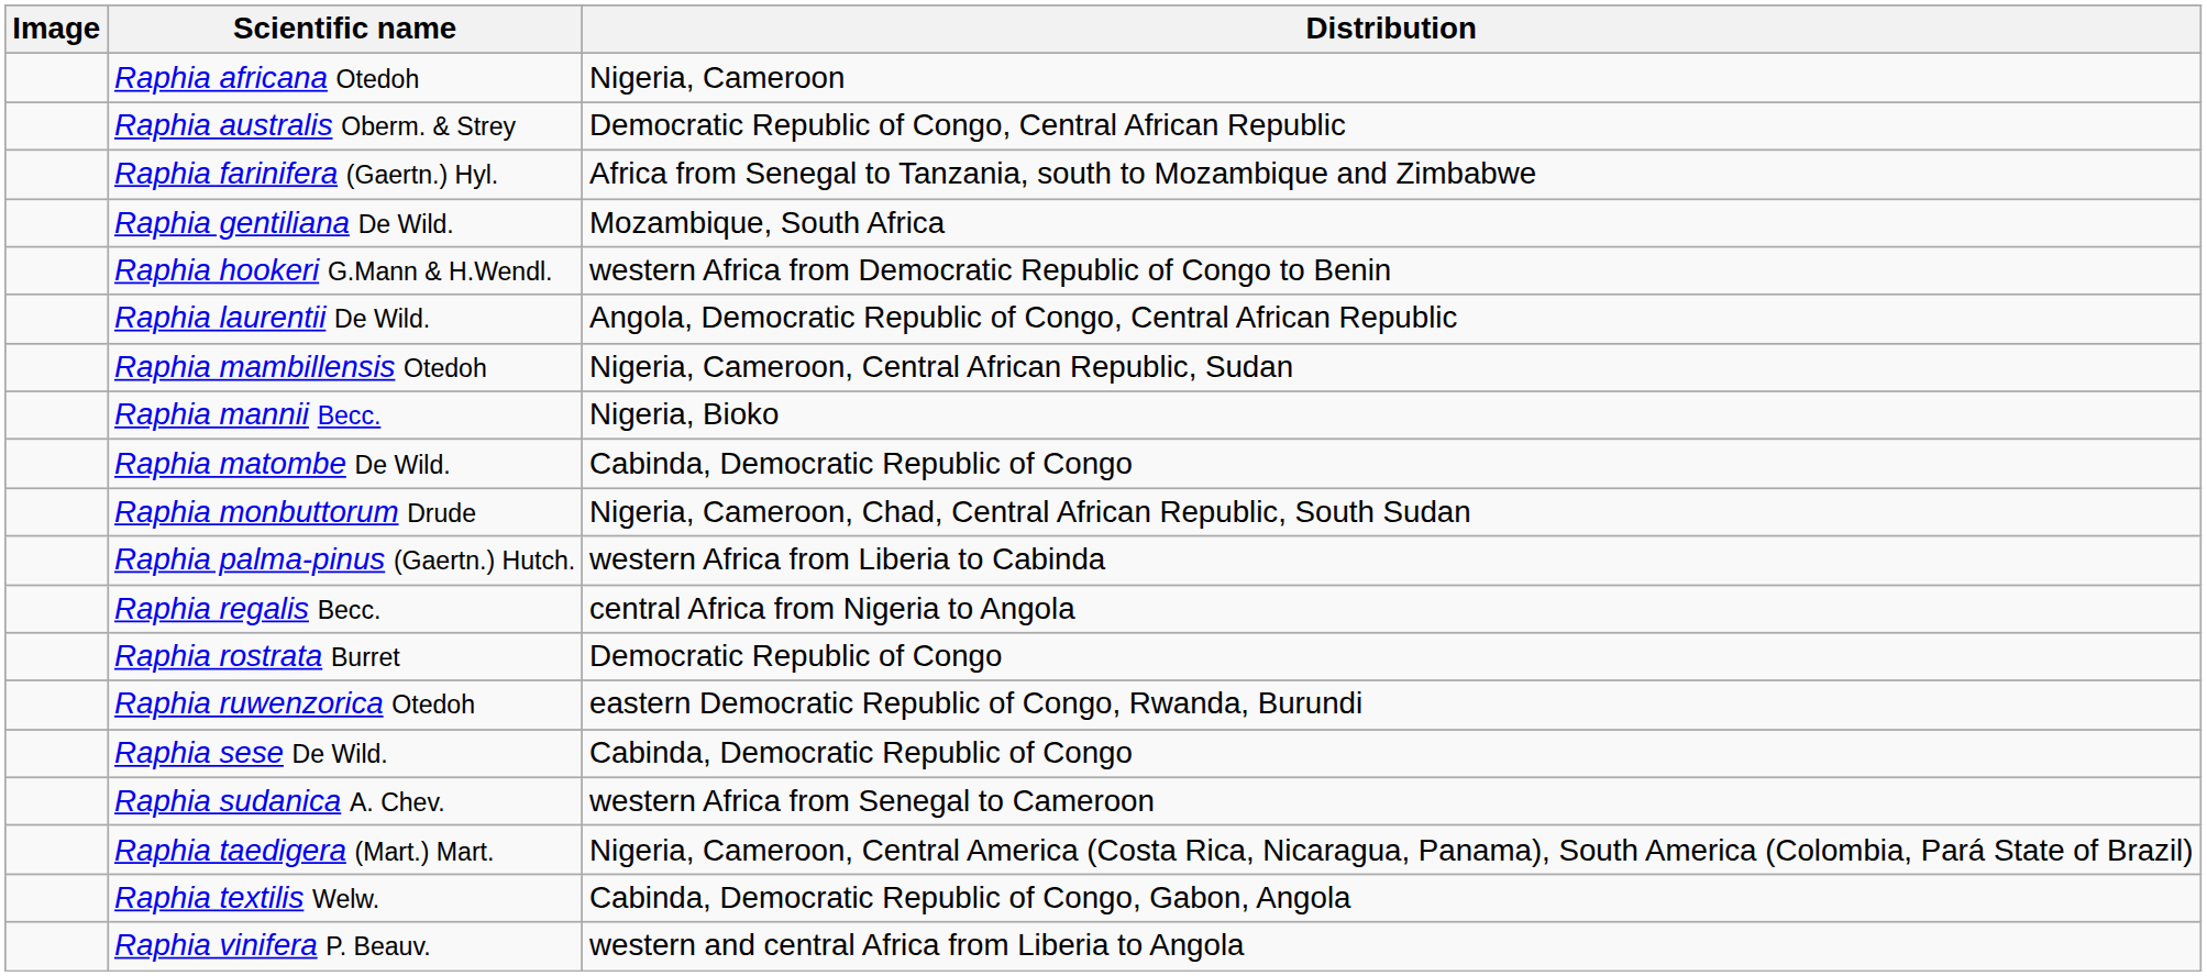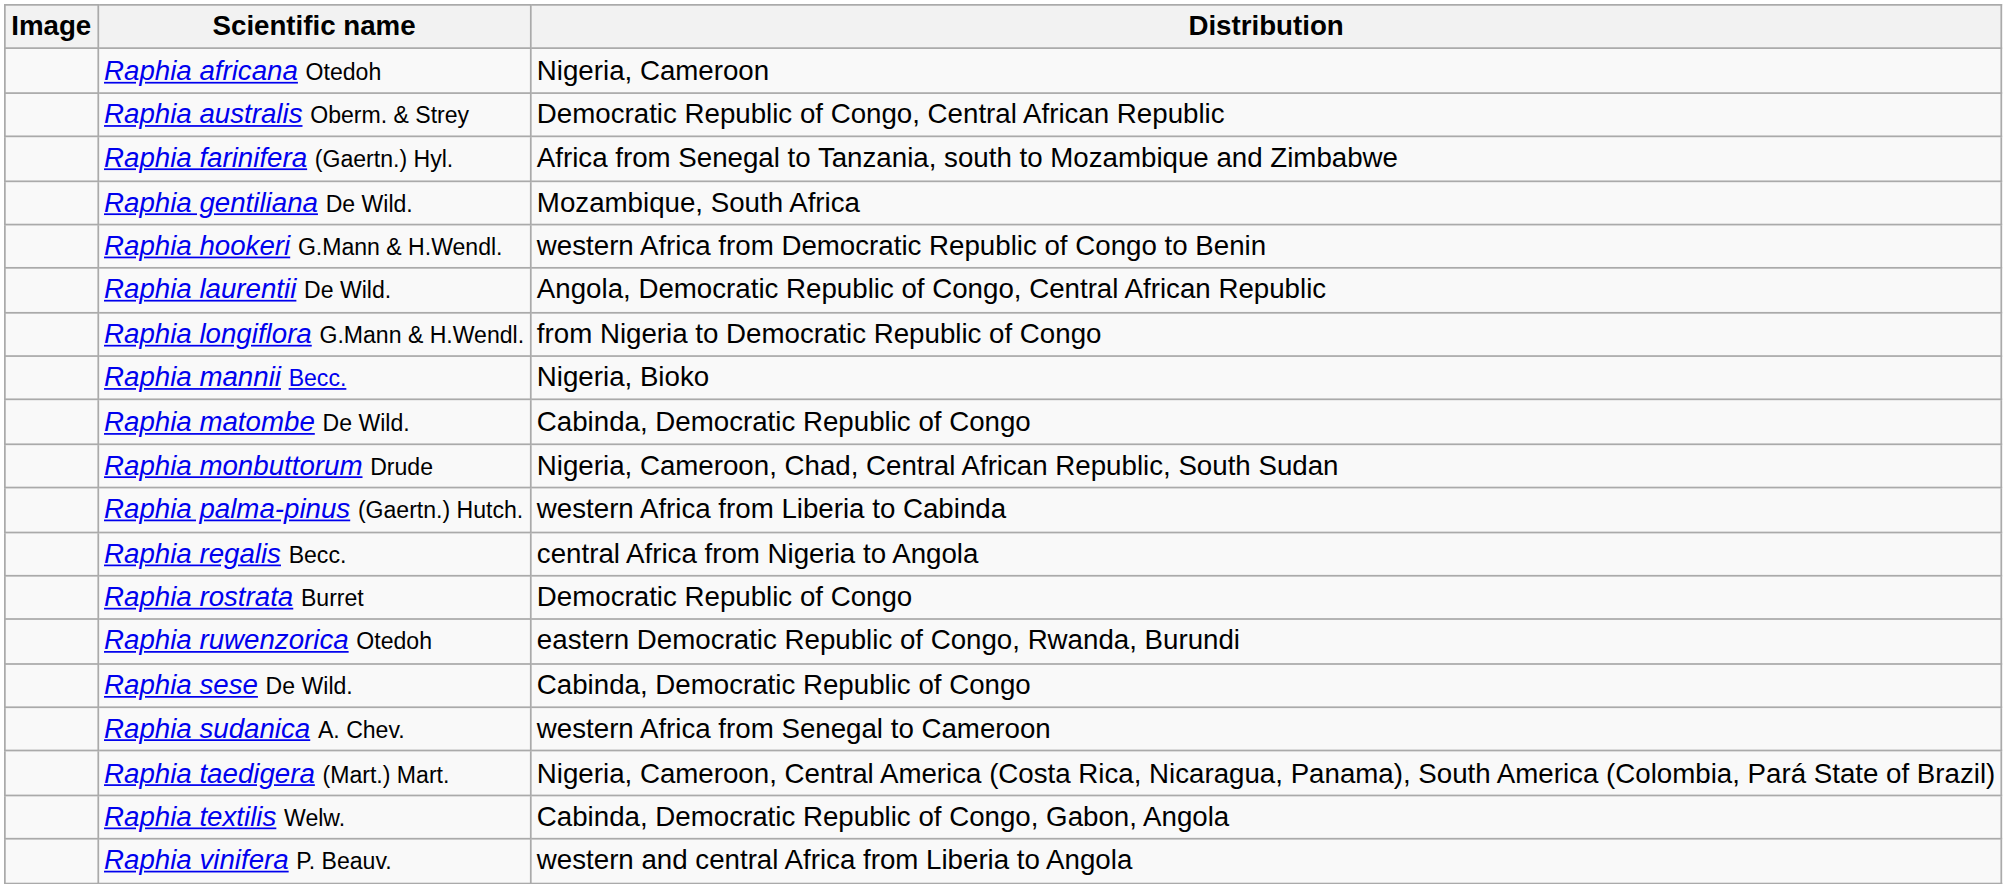 <table class="wikitable">
 <tr>
 <th>Image</th>
 <th>Scientific name</th>
 <th>Distribution</th>
 </tr>
 <tr>
 <td></td>
 <td><em><a href='#'>Raphia africana</a></em> <small>Otedoh</small></td>
 <td>Nigeria, Cameroon</td>
 </tr>
 <tr>
 <td></td>
 <td><em><a href='#'>Raphia australis</a></em> <small>Oberm. & Strey</small></td>
 <td>Democratic Republic of Congo, Central African Republic</td>
 </tr>
 <tr>
 <td></td>
 <td><em><a href='#'>Raphia farinifera</a></em> <small>(Gaertn.) Hyl.</small></td>
 <td>Africa from Senegal to Tanzania, south to Mozambique and Zimbabwe</td>
 </tr>
 <tr>
 <td></td>
 <td><em><a href='#'>Raphia gentiliana</a></em> <small>De Wild.</small></td>
 <td>Mozambique, South Africa</td>
 </tr>
 <tr>
 <td></td>
 <td><em><a href='#'>Raphia hookeri</a></em> <small>G.Mann & H.Wendl.</small></td>
 <td>western Africa from Democratic Republic of Congo to Benin</td>
 </tr>
 <tr>
 <td></td>
 <td><em><a href='#'>Raphia laurentii</a></em> <small>De Wild.</small></td>
 <td>Angola, Democratic Republic of Congo, Central African Republic</td>
 </tr>
 <tr>
 <td></td>
-<td><em><a href='#'>Raphia mambillensis</a></em> <small>Otedoh</small></td>
-<td>Nigeria, Cameroon, Central African Republic, Sudan</td>
+<td><em><a href='#'>Raphia longiflora</a></em> <small>G.Mann & H.Wendl.</small></td>
+<td>from Nigeria to Democratic Republic of Congo</td>
 </tr>
 <tr>
 <td></td>
 <td><em><a href='#'>Raphia mannii</a></em> <small><a href='#'>Becc.</a></small></td>
 <td>Nigeria, Bioko</td>
 </tr>
 <tr>
 <td></td>
 <td><em><a href='#'>Raphia matombe</a></em> <small>De Wild.</small></td>
 <td>Cabinda,  Democratic Republic of Congo</td>
 </tr>
 <tr>
 <td></td>
 <td><em><a href='#'>Raphia monbuttorum</a></em> <small>Drude</small></td>
 <td>Nigeria, Cameroon, Chad, Central African Republic, South Sudan</td>
 </tr>
 <tr>
 <td></td>
 <td><em><a href='#'>Raphia palma-pinus</a></em> <small>(Gaertn.) Hutch.</small></td>
 <td>western Africa from Liberia to Cabinda</td>
 </tr>
 <tr>
 <td></td>
 <td><em><a href='#'>Raphia regalis</a></em> <small>Becc.</small></td>
 <td>central Africa from Nigeria to Angola</td>
 </tr>
 <tr>
 <td></td>
 <td><em><a href='#'>Raphia rostrata</a></em> <small>Burret</small></td>
 <td>Democratic Republic of Congo</td>
 </tr>
 <tr>
 <td></td>
 <td><em><a href='#'>Raphia ruwenzorica</a></em> <small>Otedoh</small></td>
 <td>eastern Democratic Republic of Congo, Rwanda, Burundi</td>
 </tr>
 <tr>
 <td></td>
 <td><em><a href='#'>Raphia sese</a></em> <small>De Wild.</small></td>
 <td>Cabinda, Democratic Republic of Congo</td>
 </tr>
 <tr>
 <td></td>
 <td><em><a href='#'>Raphia sudanica</a></em> <small>A. Chev.</small></td>
 <td>western Africa from Senegal to Cameroon</td>
 </tr>
 <tr>
 <td></td>
 <td><em><a href='#'>Raphia taedigera</a></em> <small>(Mart.) Mart.</small></td>
 <td>Nigeria, Cameroon, Central America (Costa Rica, Nicaragua, Panama), South America (Colombia, Pará State of Brazil)</td>
 </tr>
 <tr>
 <td></td>
 <td><em><a href='#'>Raphia textilis</a></em> <small>Welw.</small></td>
 <td>Cabinda,  Democratic Republic of Congo, Gabon, Angola</td>
 </tr>
 <tr>
 <td></td>
 <td><em><a href='#'>Raphia vinifera</a></em> <small>P. Beauv.</small></td>
 <td>western and central Africa from Liberia to Angola</td>
 </tr>
 <tr>
 </tr>
 </table>
